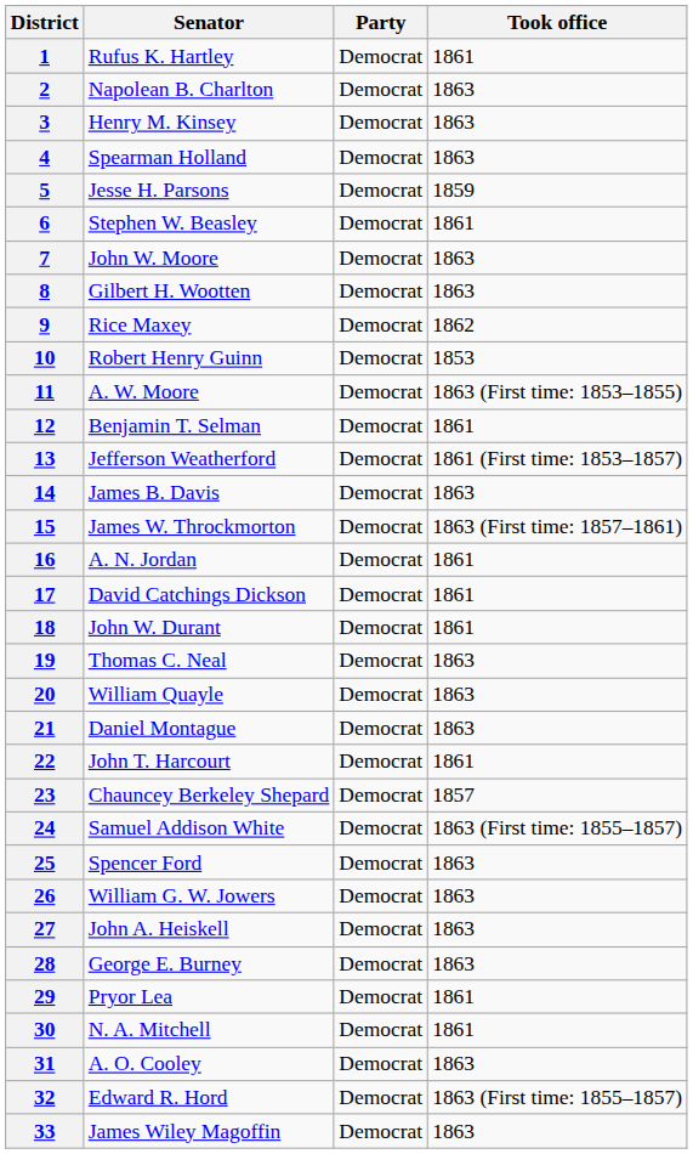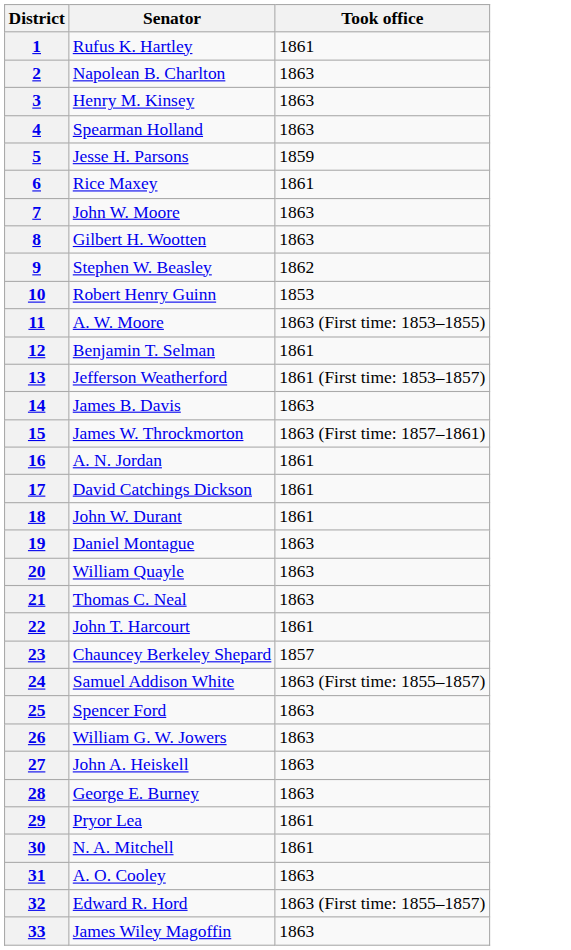 <table class="wikitable">
 <tr>
 <th>District</th>
 <th>Senator</th>
-<th>Party</th>
 <th>Took office</th>
 </tr>
 <tr>
 <th><a href='#'>1</a></th>
 <td><a href='#'>Rufus K. Hartley</a></td>
-<td>Democrat</td>
 <td>1861</td>
 </tr>
 <tr>
 <th><a href='#'>2</a></th>
 <td><a href='#'>Napolean B. Charlton</a></td>
-<td>Democrat</td>
 <td>1863</td>
 </tr>
 <tr>
 <th><a href='#'>3</a></th>
 <td><a href='#'>Henry M. Kinsey</a></td>
-<td>Democrat</td>
 <td>1863</td>
 </tr>
 <tr>
 <th><a href='#'>4</a></th>
 <td><a href='#'>Spearman Holland</a></td>
-<td>Democrat</td>
 <td>1863</td>
 </tr>
 <tr>
 <th><a href='#'>5</a></th>
 <td><a href='#'>Jesse H. Parsons</a></td>
-<td>Democrat</td>
 <td>1859</td>
 </tr>
 <tr>
 <th><a href='#'>6</a></th>
-<td><a href='#'>Stephen W. Beasley</a></td>
-<td>Democrat</td>
+<td><a href='#'>Rice Maxey</a></td>
 <td>1861</td>
 </tr>
 <tr>
 <th><a href='#'>7</a></th>
 <td><a href='#'>John W. Moore</a></td>
-<td>Democrat</td>
 <td>1863</td>
 </tr>
 <tr>
 <th><a href='#'>8</a></th>
 <td><a href='#'>Gilbert H. Wootten</a></td>
-<td>Democrat</td>
 <td>1863</td>
 </tr>
 <tr>
 <th><a href='#'>9</a></th>
-<td><a href='#'>Rice Maxey</a></td>
-<td>Democrat</td>
+<td><a href='#'>Stephen W. Beasley</a></td>
 <td>1862</td>
 </tr>
 <tr>
 <th><a href='#'>10</a></th>
 <td><a href='#'>Robert Henry Guinn</a></td>
-<td>Democrat</td>
 <td>1853</td>
 </tr>
 <tr>
 <th><a href='#'>11</a></th>
 <td><a href='#'>A. W. Moore</a></td>
-<td>Democrat</td>
 <td>1863 (First time: 1853–1855)</td>
 </tr>
 <tr>
 <th><a href='#'>12</a></th>
 <td><a href='#'>Benjamin T. Selman</a></td>
-<td>Democrat</td>
 <td>1861</td>
 </tr>
 <tr>
 <th><a href='#'>13</a></th>
 <td><a href='#'>Jefferson Weatherford</a></td>
-<td>Democrat</td>
 <td>1861 (First time: 1853–1857)</td>
 </tr>
 <tr>
 <th><a href='#'>14</a></th>
 <td><a href='#'>James B. Davis</a></td>
-<td>Democrat</td>
 <td>1863</td>
 </tr>
 <tr>
 <th><a href='#'>15</a></th>
 <td><a href='#'>James W. Throckmorton</a></td>
-<td>Democrat</td>
 <td>1863 (First time: 1857–1861)</td>
 </tr>
 <tr>
 <th><a href='#'>16</a></th>
 <td><a href='#'>A. N. Jordan</a></td>
-<td>Democrat</td>
 <td>1861</td>
 </tr>
 <tr>
 <th><a href='#'>17</a></th>
 <td><a href='#'>David Catchings Dickson</a></td>
-<td>Democrat</td>
 <td>1861</td>
 </tr>
 <tr>
 <th><a href='#'>18</a></th>
 <td><a href='#'>John W. Durant</a></td>
-<td>Democrat</td>
 <td>1861</td>
 </tr>
 <tr>
 <th><a href='#'>19</a></th>
-<td><a href='#'>Thomas C. Neal</a></td>
-<td>Democrat</td>
+<td><a href='#'>Daniel Montague</a></td>
 <td>1863</td>
 </tr>
 <tr>
 <th><a href='#'>20</a></th>
 <td><a href='#'>William Quayle</a></td>
-<td>Democrat</td>
 <td>1863</td>
 </tr>
 <tr>
 <th><a href='#'>21</a></th>
-<td><a href='#'>Daniel Montague</a></td>
-<td>Democrat</td>
+<td><a href='#'>Thomas C. Neal</a></td>
 <td>1863</td>
 </tr>
 <tr>
 <th><a href='#'>22</a></th>
 <td><a href='#'>John T. Harcourt</a></td>
-<td>Democrat</td>
 <td>1861</td>
 </tr>
 <tr>
 <th><a href='#'>23</a></th>
 <td><a href='#'>Chauncey Berkeley Shepard</a></td>
-<td>Democrat</td>
 <td>1857</td>
 </tr>
 <tr>
 <th><a href='#'>24</a></th>
 <td><a href='#'>Samuel Addison White</a></td>
-<td>Democrat</td>
 <td>1863 (First time: 1855–1857)</td>
 </tr>
 <tr>
 <th><a href='#'>25</a></th>
 <td><a href='#'>Spencer Ford</a></td>
-<td>Democrat</td>
 <td>1863</td>
 </tr>
 <tr>
 <th><a href='#'>26</a></th>
 <td><a href='#'>William G. W. Jowers</a></td>
-<td>Democrat</td>
 <td>1863</td>
 </tr>
 <tr>
 <th><a href='#'>27</a></th>
 <td><a href='#'>John A. Heiskell</a></td>
-<td>Democrat</td>
 <td>1863</td>
 </tr>
 <tr>
 <th><a href='#'>28</a></th>
 <td><a href='#'>George E. Burney</a></td>
-<td>Democrat</td>
 <td>1863</td>
 </tr>
 <tr>
 <th><a href='#'>29</a></th>
 <td><a href='#'>Pryor Lea</a></td>
-<td>Democrat</td>
 <td>1861</td>
 </tr>
 <tr>
 <th><a href='#'>30</a></th>
 <td><a href='#'>N. A. Mitchell</a></td>
-<td>Democrat</td>
 <td>1861</td>
 </tr>
 <tr>
 <th><a href='#'>31</a></th>
 <td><a href='#'>A. O. Cooley</a></td>
-<td>Democrat</td>
 <td>1863</td>
 </tr>
 <tr>
 <th><a href='#'>32</a></th>
 <td><a href='#'>Edward R. Hord</a></td>
-<td>Democrat</td>
 <td>1863 (First time: 1855–1857)</td>
 </tr>
 <tr>
 <th><a href='#'>33</a></th>
 <td><a href='#'>James Wiley Magoffin</a></td>
-<td>Democrat</td>
 <td>1863</td>
 </tr>
 </table>
